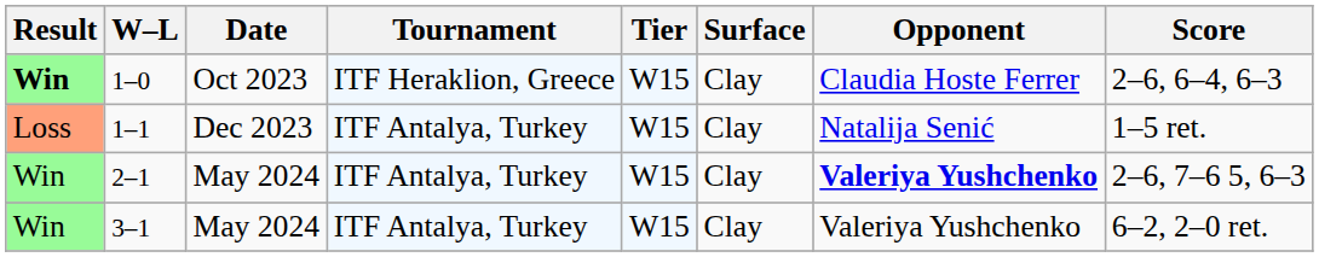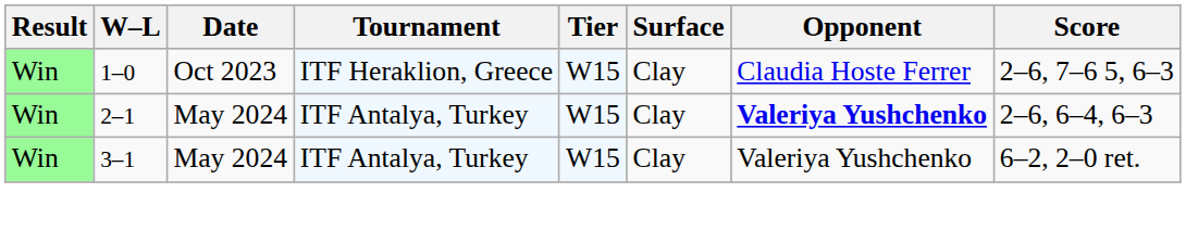 <table class="sortable wikitable">
 <tr>
 <th>Result</th>
 <th class="unsortable">W–L</th>
 <th>Date</th>
 <th>Tournament</th>
 <th>Tier</th>
 <th>Surface</th>
 <th>Opponent</th>
 <th class="unsortable">Score</th>
 </tr>
 <tr>
-<td bgcolor="98FB98"><strong>Win</strong></td>
+<td bgcolor="98FB98">Win</td>
 <td><small>1–0</small></td>
 <td>Oct 2023</td>
 <td style="background:#f0f8ff;">ITF Heraklion, Greece</td>
 <td style="background:#f0f8ff;">W15</td>
 <td>Clay</td>
 <td> <a href='#'>Claudia Hoste Ferrer</a></td>
-<td>2–6, 6–4, 6–3</td>
-</tr>
-<tr>
-<td style="background:#ffa07a;">Loss</td>
-<td><small>1–1</small></td>
-<td>Dec 2023</td>
-<td style="background:#f0f8ff;">ITF Antalya, Turkey</td>
-<td style="background:#f0f8ff;">W15</td>
-<td>Clay</td>
-<td> <a href='#'>Natalija Senić</a></td>
-<td>1–5 ret.</td>
+<td>2–6, 7–6 5, 6–3</td>
 </tr>
 <tr>
 <td bgcolor="98FB98">Win</td>
 <td><small>2–1</small></td>
 <td>May 2024</td>
 <td style="background:#f0f8ff;">ITF Antalya, Turkey</td>
 <td style="background:#f0f8ff;">W15</td>
 <td>Clay</td>
 <td><strong> <a href='#'>Valeriya Yushchenko</a></strong></td>
-<td>2–6, 7–6 5, 6–3</td>
+<td>2–6, 6–4, 6–3</td>
 </tr>
 <tr>
 <td bgcolor="98FB98">Win</td>
 <td><small>3–1</small></td>
 <td>May 2024</td>
 <td style="background:#f0f8ff;">ITF Antalya, Turkey</td>
 <td style="background:#f0f8ff;">W15</td>
 <td>Clay</td>
 <td> Valeriya Yushchenko</td>
 <td>6–2, 2–0 ret.</td>
 </tr>
 </table>
